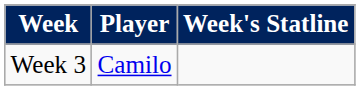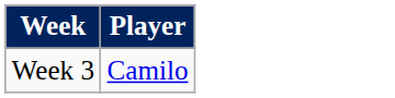 <table class=wikitable>
 <tr>
 <th style="background:#00235D; color:white; text-align:center;">Week</th>
 <th style="background:#00235D; color:white; text-align:center;">Player</th>
-<th style="background:#00235D; color:white; text-align:center;">Week's Statline</th>
 </tr>
 <tr>
 <td>Week 3</td>
 <td> <a href='#'>Camilo</a></td>
-<td></td>
 </tr>
 </table>
